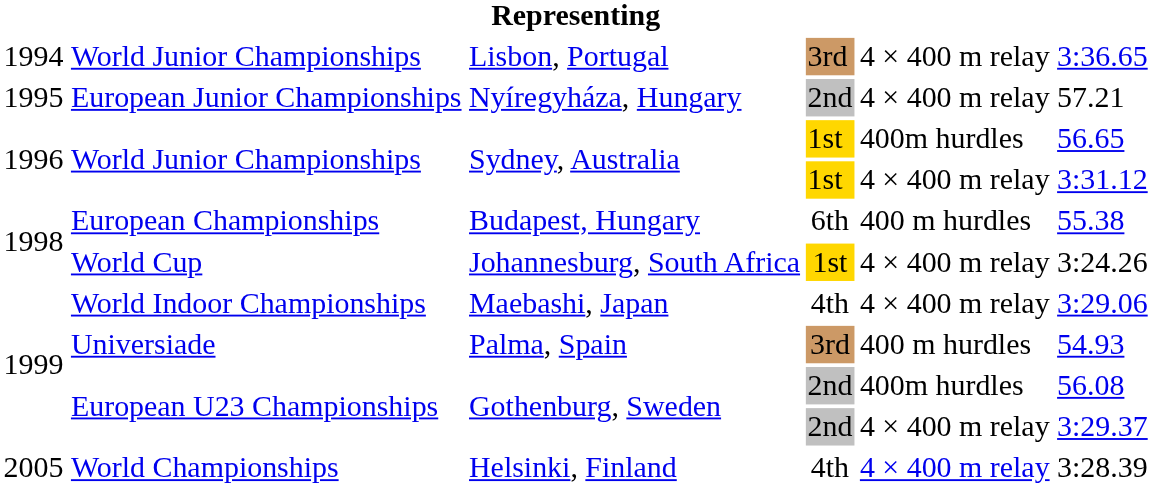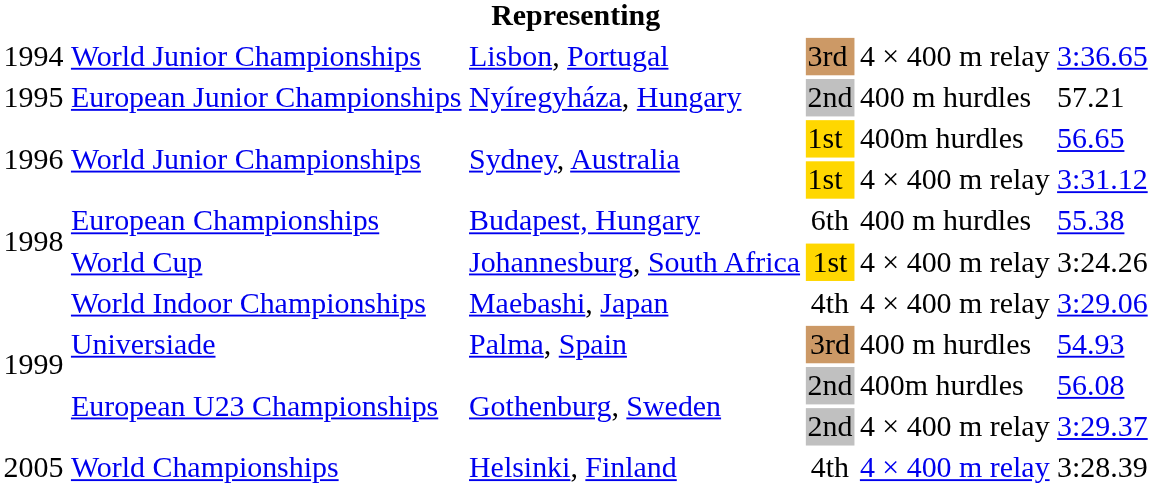 <table>
 <tr>
 <th colspan="6">Representing </th>
 </tr>
 <tr>
 <td>1994</td>
 <td><a href='#'>World Junior Championships</a></td>
 <td><a href='#'>Lisbon</a>, <a href='#'>Portugal</a></td>
 <td bgcolor="cc9966">3rd</td>
 <td>4 × 400 m relay</td>
 <td><a href='#'>3:36.65</a></td>
 </tr>
 <tr>
 <td>1995</td>
 <td><a href='#'>European Junior Championships</a></td>
 <td><a href='#'>Nyíregyháza</a>, <a href='#'>Hungary</a></td>
 <td bgcolor="silver" align="center">2nd</td>
-<td>4 × 400 m relay</td>
+<td>400 m hurdles</td>
 <td>57.21</td>
 </tr>
 <tr>
 <td rowspan=2>1996</td>
 <td rowspan=2><a href='#'>World Junior Championships</a></td>
 <td rowspan=2><a href='#'>Sydney</a>, <a href='#'>Australia</a></td>
 <td bgcolor=gold>1st</td>
 <td>400m hurdles</td>
 <td><a href='#'>56.65</a></td>
 </tr>
 <tr>
 <td bgcolor=gold>1st</td>
 <td>4 × 400 m relay</td>
 <td><a href='#'>3:31.12</a></td>
 </tr>
 <tr>
 <td rowspan=2>1998</td>
 <td><a href='#'>European Championships</a></td>
 <td><a href='#'>Budapest, Hungary</a></td>
 <td align="center">6th</td>
 <td>400 m hurdles</td>
 <td><a href='#'>55.38</a></td>
 </tr>
 <tr>
 <td><a href='#'>World Cup</a></td>
 <td><a href='#'>Johannesburg</a>, <a href='#'>South Africa</a></td>
 <td bgcolor="gold" align="center">1st</td>
 <td>4 × 400 m relay</td>
 <td>3:24.26</td>
 </tr>
 <tr>
 <td rowspan=4>1999</td>
 <td><a href='#'>World Indoor Championships</a></td>
 <td><a href='#'>Maebashi</a>, <a href='#'>Japan</a></td>
 <td align="center">4th</td>
 <td>4 × 400 m relay</td>
 <td><a href='#'>3:29.06</a></td>
 </tr>
 <tr>
 <td><a href='#'>Universiade</a></td>
 <td><a href='#'>Palma</a>, <a href='#'>Spain</a></td>
 <td bgcolor="cc9966" align="center">3rd</td>
 <td>400 m hurdles</td>
 <td><a href='#'>54.93</a></td>
 </tr>
 <tr>
 <td rowspan=2><a href='#'>European U23 Championships</a></td>
 <td rowspan=2><a href='#'>Gothenburg</a>, <a href='#'>Sweden</a></td>
 <td bgcolor=silver>2nd</td>
 <td>400m hurdles</td>
 <td><a href='#'>56.08</a></td>
 </tr>
 <tr>
 <td bgcolor=silver>2nd</td>
 <td>4 × 400 m relay</td>
 <td><a href='#'>3:29.37</a></td>
 </tr>
 <tr>
 <td>2005</td>
 <td><a href='#'>World Championships</a></td>
 <td><a href='#'>Helsinki</a>, <a href='#'>Finland</a></td>
 <td align="center">4th</td>
 <td><a href='#'>4 × 400 m relay</a></td>
 <td>3:28.39</td>
 </tr>
 </table>
